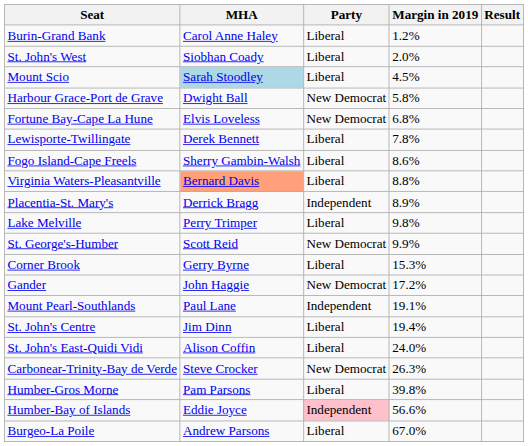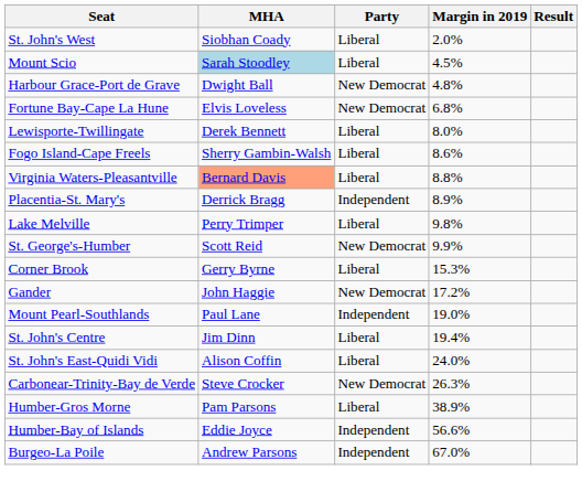 <table class="wikitable">
 <tr>
 <th>Seat</th>
 <th>MHA</th>
 <th>Party</th>
 <th>Margin in 2019</th>
 <th>Result</th>
-</tr>
-<tr>
-<td><a href='#'>Burin-Grand Bank</a></td>
-<td><a href='#'>Carol Anne Haley</a></td>
-<td>Liberal</td>
-<td>1.2%</td>
-<td></td>
 </tr>
 <tr>
 <td><a href='#'>St. John's West</a></td>
 <td><a href='#'>Siobhan Coady</a></td>
 <td>Liberal</td>
 <td>2.0%</td>
 <td></td>
 </tr>
 <tr>
 <td><a href='#'>Mount Scio</a></td>
 <td style="background: lightblue;"><a href='#'>Sarah Stoodley</a></td>
 <td>Liberal</td>
 <td>4.5%</td>
 <td></td>
 </tr>
 <tr>
 <td><a href='#'>Harbour Grace-Port de Grave</a></td>
 <td><a href='#'>Dwight Ball</a></td>
 <td>New Democrat</td>
-<td>5.8%</td>
+<td>4.8%</td>
 <td></td>
 </tr>
 <tr>
 <td><a href='#'>Fortune Bay-Cape La Hune</a></td>
 <td><a href='#'>Elvis Loveless</a></td>
 <td>New Democrat</td>
 <td>6.8%</td>
 <td></td>
 </tr>
 <tr>
 <td><a href='#'>Lewisporte-Twillingate</a></td>
 <td><a href='#'>Derek Bennett</a></td>
 <td>Liberal</td>
-<td>7.8%</td>
+<td>8.0%</td>
 <td></td>
 </tr>
 <tr>
 <td><a href='#'>Fogo Island-Cape Freels</a></td>
 <td><a href='#'>Sherry Gambin-Walsh</a></td>
 <td>Liberal</td>
 <td>8.6%</td>
 <td></td>
 </tr>
 <tr>
 <td><a href='#'>Virginia Waters-Pleasantville</a></td>
 <td style="background: lightsalmon;"><a href='#'>Bernard Davis</a></td>
 <td>Liberal</td>
 <td>8.8%</td>
 <td></td>
 </tr>
 <tr>
 <td><a href='#'>Placentia-St. Mary's</a></td>
 <td><a href='#'>Derrick Bragg</a></td>
 <td>Independent</td>
 <td>8.9%</td>
 <td></td>
 </tr>
 <tr>
 <td><a href='#'>Lake Melville</a></td>
 <td><a href='#'>Perry Trimper</a></td>
 <td>Liberal</td>
 <td>9.8%</td>
 <td></td>
 </tr>
 <tr>
 <td><a href='#'>St. George's-Humber</a></td>
 <td><a href='#'>Scott Reid</a></td>
 <td>New Democrat</td>
 <td>9.9%</td>
 <td></td>
 </tr>
 <tr>
 <td><a href='#'>Corner Brook</a></td>
 <td><a href='#'>Gerry Byrne</a></td>
 <td>Liberal</td>
 <td>15.3%</td>
 <td></td>
 </tr>
 <tr>
 <td><a href='#'>Gander</a></td>
 <td><a href='#'>John Haggie</a></td>
 <td>New Democrat</td>
 <td>17.2%</td>
 <td></td>
 </tr>
 <tr>
 <td><a href='#'>Mount Pearl-Southlands</a></td>
 <td><a href='#'>Paul Lane</a></td>
 <td>Independent</td>
-<td>19.1%</td>
+<td>19.0%</td>
 <td></td>
 </tr>
 <tr>
 <td><a href='#'>St. John's Centre</a></td>
 <td><a href='#'>Jim Dinn</a></td>
 <td>Liberal</td>
 <td>19.4%</td>
 <td></td>
 </tr>
 <tr>
 <td><a href='#'>St. John's East-Quidi Vidi</a></td>
 <td><a href='#'>Alison Coffin</a></td>
 <td>Liberal</td>
 <td>24.0%</td>
 <td></td>
 </tr>
 <tr>
 <td><a href='#'>Carbonear-Trinity-Bay de Verde</a></td>
 <td><a href='#'>Steve Crocker</a></td>
 <td>New Democrat</td>
 <td>26.3%</td>
 <td></td>
 </tr>
 <tr>
 <td><a href='#'>Humber-Gros Morne</a></td>
 <td><a href='#'>Pam Parsons</a></td>
 <td>Liberal</td>
-<td>39.8%</td>
+<td>38.9%</td>
 <td></td>
 </tr>
 <tr>
 <td><a href='#'>Humber-Bay of Islands</a></td>
 <td><a href='#'>Eddie Joyce</a></td>
-<td style="background: pink;">Independent</td>
+<td>Independent</td>
 <td>56.6%</td>
 <td></td>
 </tr>
 <tr>
 <td><a href='#'>Burgeo-La Poile</a></td>
 <td><a href='#'>Andrew Parsons</a></td>
-<td>Liberal</td>
+<td>Independent</td>
 <td>67.0%</td>
 <td></td>
 </tr>
 </table>
